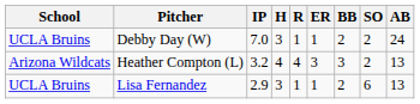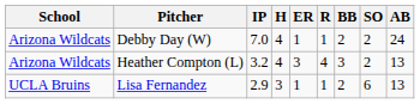 <table class="wikitable">
 <tr>
 <th>School</th>
 <th>Pitcher</th>
 <th>IP</th>
 <th>H</th>
+<th>ER</th>
 <th>R</th>
-<th>ER</th>
 <th>BB</th>
 <th>SO</th>
 <th>AB</th>
 </tr>
 <tr>
-<td><a href='#'>UCLA Bruins</a></td>
+<td><a href='#'>Arizona Wildcats</a></td>
 <td>Debby Day (W)</td>
 <td>7.0</td>
-<td>3</td>
+<td>4</td>
 <td>1</td>
 <td>1</td>
 <td>2</td>
 <td>2</td>
 <td>24</td>
 </tr>
 <tr>
 <td><a href='#'>Arizona Wildcats</a></td>
 <td>Heather Compton (L)</td>
 <td>3.2</td>
 <td>4</td>
+<td>3</td>
 <td>4</td>
-<td>3</td>
 <td>3</td>
 <td>2</td>
 <td>13</td>
 </tr>
 <tr>
 <td><a href='#'>UCLA Bruins</a></td>
 <td><a href='#'>Lisa Fernandez</a></td>
 <td>2.9</td>
 <td>3</td>
 <td>1</td>
 <td>1</td>
 <td>2</td>
 <td>6</td>
 <td>13</td>
 </tr>
 </table>
